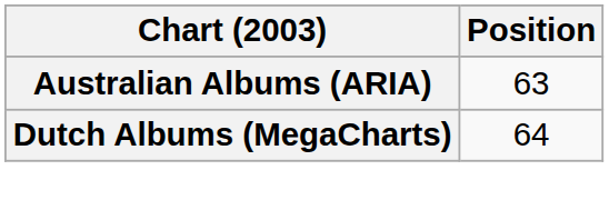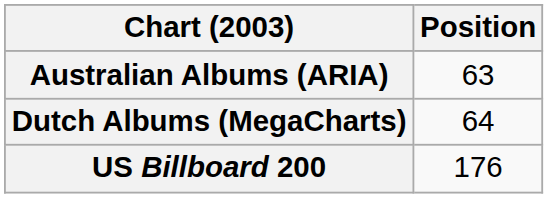 <table class="wikitable sortable plainrowheaders" style="text-align:center">
 <tr>
 <th scope="col">Chart (2003)</th>
 <th scope="col">Position</th>
 </tr>
 <tr>
 <th scope="row">Australian Albums (ARIA)</th>
 <td>63</td>
 </tr>
 <tr>
 <th scope="row">Dutch Albums (MegaCharts)</th>
 <td>64</td>
 </tr>
+<tr>
+<th scope="row">US <em>Billboard</em> 200</th>
+<td>176</td>
+</tr>
 </table>
